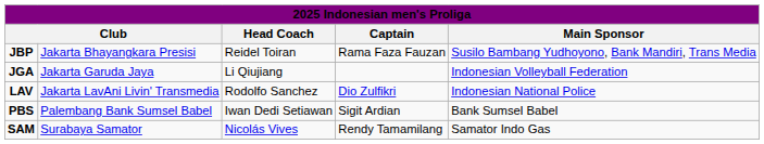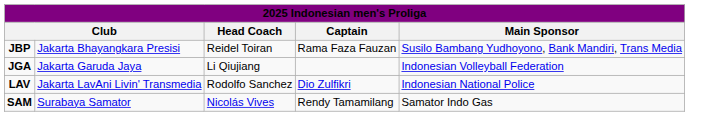 <table class="wikitable" style="font-size:90%; width:810; text-align:left;">
 <tr>
 <th colspan="5" style="background:purple"><span>2025 Indonesian men's Proliga </span></th>
 </tr>
 <tr>
 <th colspan="2">Club</th>
 <th>Head Coach</th>
 <th>Captain</th>
 <th>Main Sponsor</th>
 </tr>
 <tr>
 <td align=center><strong>JBP</strong></td>
 <td><a href='#'>Jakarta Bhayangkara Presisi</a></td>
 <td> Reidel Toiran</td>
 <td> Rama Faza Fauzan</td>
 <td><a href='#'>Susilo Bambang Yudhoyono</a>, <a href='#'>Bank Mandiri</a>, <a href='#'>Trans Media</a></td>
 </tr>
 <tr>
 <td align=center><strong>JGA</strong></td>
 <td><a href='#'>Jakarta Garuda Jaya</a></td>
 <td> Li Qiujiang</td>
 <td></td>
 <td><a href='#'>Indonesian Volleyball Federation</a></td>
 </tr>
 <tr>
 <td align=center><strong>LAV</strong></td>
 <td><a href='#'>Jakarta LavAni Livin' Transmedia</a></td>
 <td> Rodolfo Sanchez</td>
 <td> <a href='#'>Dio Zulfikri</a></td>
 <td><a href='#'>Indonesian National Police</a></td>
 </tr>
 <tr>
-<td align=center><strong>PBS</strong></td>
-<td><a href='#'>Palembang Bank Sumsel Babel</a></td>
-<td> Iwan Dedi Setiawan</td>
-<td> Sigit Ardian</td>
-<td>Bank Sumsel Babel</td>
-</tr>
-<tr>
 <td align=center><strong>SAM</strong></td>
 <td><a href='#'>Surabaya Samator</a></td>
 <td> <a href='#'>Nicolás Vives</a></td>
 <td> Rendy Tamamilang</td>
 <td>Samator Indo Gas</td>
 </tr>
 </table>
